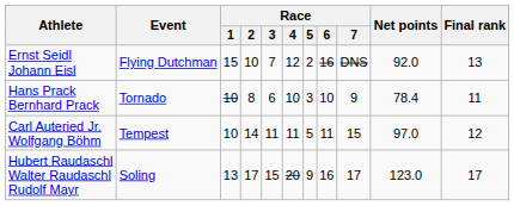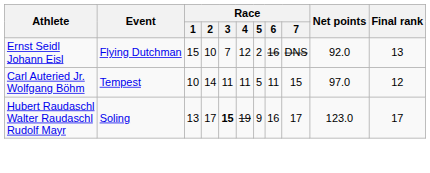 <table class="wikitable" style="font-size:90%">
 <tr>
 <th rowspan="2">Athlete</th>
 <th rowspan="2">Event</th>
 <th colspan=7>Race</th>
 <th rowspan=2>Net points</th>
 <th rowspan=2>Final rank</th>
 </tr>
 <tr style="font-size:95%">
 <th>1</th>
 <th>2</th>
 <th>3</th>
 <th>4</th>
 <th>5</th>
 <th>6</th>
 <th>7</th>
 </tr>
 <tr align=center>
 <td align=left><a href='#'>Ernst Seidl</a><br><a href='#'>Johann Eisl</a></td>
 <td align=left><a href='#'>Flying Dutchman</a></td>
 <td>15</td>
 <td>10</td>
 <td>7</td>
 <td>12</td>
 <td>2</td>
 <td><s>16</s></td>
 <td><s>DNS</s></td>
 <td>92.0</td>
 <td>13</td>
 </tr>
 <tr align=center>
-<td align=left><a href='#'>Hans Prack</a><br><a href='#'>Bernhard Prack</a></td>
-<td align=left><a href='#'>Tornado</a></td>
-<td><s>10</s></td>
-<td>8</td>
-<td>6</td>
-<td>10</td>
-<td>3</td>
-<td>10</td>
-<td>9</td>
-<td>78.4</td>
-<td>11</td>
-</tr>
-<tr align=center>
 <td align=left><a href='#'>Carl Auteried Jr.</a><br><a href='#'>Wolfgang Böhm</a></td>
 <td align=left><a href='#'>Tempest</a></td>
 <td>10</td>
 <td>14</td>
 <td>11</td>
 <td>11</td>
 <td>5</td>
 <td>11</td>
 <td>15</td>
 <td>97.0</td>
 <td>12</td>
 </tr>
 <tr align=center>
 <td align=left><a href='#'>Hubert Raudaschl</a><br><a href='#'>Walter Raudaschl</a><br><a href='#'>Rudolf Mayr</a></td>
 <td align=left><a href='#'>Soling</a></td>
 <td>13</td>
 <td>17</td>
-<td>15</td>
-<td><s>20</s></td>
+<td><strong>15</strong></td>
+<td><s>19</s></td>
 <td>9</td>
 <td>16</td>
 <td>17</td>
 <td>123.0</td>
 <td>17</td>
 </tr>
 </table>
